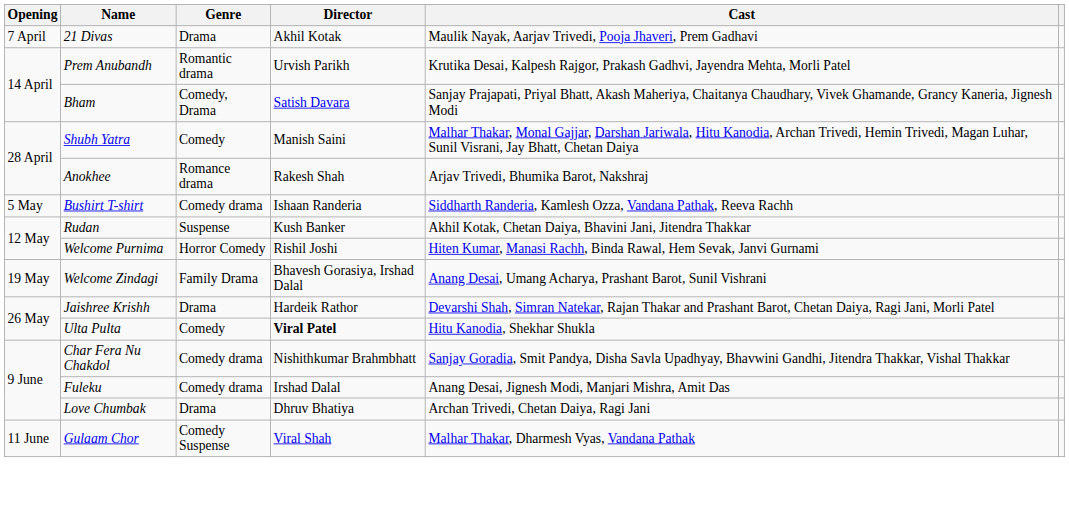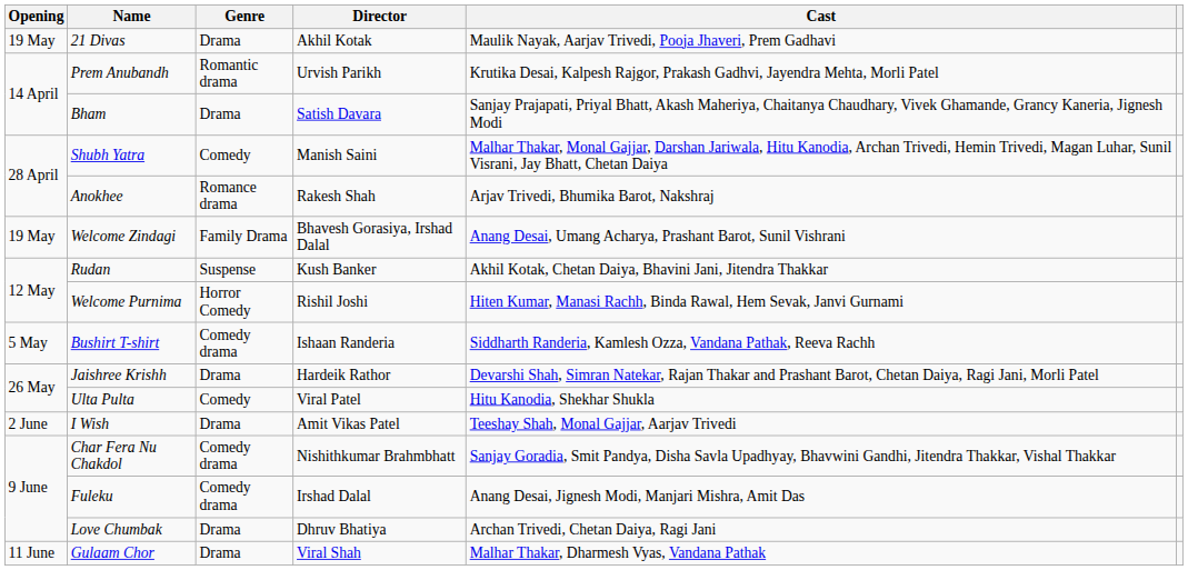 <table class="wikitable sortable">
 <tr>
 <th>Opening</th>
 <th>Name</th>
 <th>Genre</th>
 <th>Director</th>
 <th>Cast</th>
 <th></th>
 </tr>
 <tr>
-<td>7 April</td>
+<td>19 May</td>
 <td><em>21 Divas</em></td>
 <td>Drama</td>
 <td>Akhil Kotak</td>
 <td>Maulik Nayak, Aarjav Trivedi, <a href='#'>Pooja Jhaveri</a>, Prem Gadhavi</td>
 <td></td>
 </tr>
 <tr>
 <td rowspan="2">14 April</td>
 <td><em>Prem Anubandh</em></td>
 <td>Romantic drama</td>
 <td>Urvish Parikh</td>
 <td>Krutika Desai, Kalpesh Rajgor, Prakash Gadhvi, Jayendra Mehta, Morli Patel</td>
 <td></td>
 </tr>
 <tr>
 <td><em>Bham </em></td>
-<td>Comedy, Drama</td>
+<td>Drama</td>
 <td><a href='#'>Satish Davara</a></td>
 <td>Sanjay Prajapati, Priyal Bhatt, Akash Maheriya, Chaitanya Chaudhary, Vivek Ghamande, Grancy Kaneria, Jignesh Modi</td>
 <td></td>
 </tr>
 <tr>
 <td rowspan="2">28 April</td>
 <td><em><a href='#'>Shubh Yatra</a></em></td>
 <td>Comedy</td>
 <td>Manish Saini</td>
 <td><a href='#'>Malhar Thakar</a>, <a href='#'>Monal Gajjar</a>, <a href='#'>Darshan Jariwala</a>, <a href='#'>Hitu Kanodia</a>, Archan Trivedi, Hemin Trivedi, Magan Luhar, Sunil Visrani, Jay Bhatt, Chetan Daiya</td>
 <td></td>
 </tr>
 <tr>
 <td><em>Anokhee</em></td>
 <td>Romance drama</td>
 <td>Rakesh Shah</td>
 <td>Arjav Trivedi, Bhumika Barot, Nakshraj</td>
 <td></td>
 </tr>
 <tr>
-<td>5 May</td>
-<td><em><a href='#'>Bushirt T-shirt</a></em></td>
-<td>Comedy drama</td>
-<td>Ishaan Randeria</td>
-<td><a href='#'>Siddharth Randeria</a>, Kamlesh Ozza, <a href='#'>Vandana Pathak</a>, Reeva Rachh</td>
+<td>19 May</td>
+<td><em>Welcome Zindagi</em></td>
+<td>Family Drama</td>
+<td>Bhavesh Gorasiya, Irshad Dalal</td>
+<td><a href='#'>Anang Desai</a>, Umang Acharya, Prashant Barot, Sunil Vishrani</td>
 <td></td>
 </tr>
 <tr>
 <td rowspan="2">12 May</td>
 <td><em>Rudan</em></td>
 <td>Suspense</td>
 <td>Kush Banker</td>
 <td>Akhil Kotak, Chetan Daiya, Bhavini Jani, Jitendra Thakkar</td>
 <td></td>
 </tr>
 <tr>
 <td><em>Welcome Purnima</em></td>
 <td>Horror Comedy</td>
 <td>Rishil Joshi</td>
 <td><a href='#'>Hiten Kumar</a>, <a href='#'>Manasi Rachh</a>, Binda Rawal, Hem Sevak, Janvi Gurnami</td>
 <td></td>
 </tr>
 <tr>
-<td>19 May</td>
-<td><em>Welcome Zindagi</em></td>
-<td>Family Drama</td>
-<td>Bhavesh Gorasiya, Irshad Dalal</td>
-<td><a href='#'>Anang Desai</a>, Umang Acharya, Prashant Barot, Sunil Vishrani</td>
+<td>5 May</td>
+<td><em><a href='#'>Bushirt T-shirt</a></em></td>
+<td>Comedy drama</td>
+<td>Ishaan Randeria</td>
+<td><a href='#'>Siddharth Randeria</a>, Kamlesh Ozza, <a href='#'>Vandana Pathak</a>, Reeva Rachh</td>
 <td></td>
 </tr>
 <tr>
 <td rowspan="2">26 May</td>
 <td><em>Jaishree Krishh</em></td>
 <td>Drama</td>
 <td>Hardeik Rathor</td>
 <td><a href='#'>Devarshi Shah</a>, <a href='#'>Simran Natekar</a>, Rajan Thakar and Prashant Barot, Chetan Daiya, Ragi Jani, Morli Patel</td>
 <td></td>
 </tr>
 <tr>
 <td><em>Ulta Pulta</em></td>
 <td>Comedy</td>
-<td><strong>Viral Patel</strong></td>
+<td>Viral Patel</td>
 <td><a href='#'>Hitu Kanodia</a>, Shekhar Shukla</td>
+<td></td>
+</tr>
+<tr>
+<td>2 June</td>
+<td><em>I Wish</em></td>
+<td>Drama</td>
+<td>Amit Vikas Patel</td>
+<td><a href='#'>Teeshay Shah</a>, <a href='#'>Monal Gajjar</a>, Aarjav Trivedi</td>
 <td></td>
 </tr>
 <tr>
 <td rowspan="3">9 June</td>
 <td><em>Char Fera Nu Chakdol</em></td>
 <td>Comedy drama</td>
 <td>Nishithkumar Brahmbhatt</td>
 <td><a href='#'>Sanjay Goradia</a>, Smit Pandya, Disha Savla Upadhyay, Bhavwini Gandhi, Jitendra Thakkar, Vishal Thakkar</td>
 <td></td>
 </tr>
 <tr>
 <td><em>Fuleku</em></td>
 <td>Comedy drama</td>
 <td>Irshad Dalal</td>
 <td>Anang Desai, Jignesh Modi, Manjari Mishra, Amit Das</td>
 <td></td>
 </tr>
 <tr>
 <td><em>Love Chumbak</em></td>
 <td>Drama</td>
 <td>Dhruv Bhatiya</td>
 <td>Archan Trivedi, Chetan Daiya, Ragi Jani</td>
 <td></td>
 </tr>
 <tr>
 <td>11 June</td>
 <td><em><a href='#'>Gulaam Chor</a></em></td>
-<td>Comedy Suspense</td>
+<td>Drama</td>
 <td><a href='#'>Viral Shah</a></td>
 <td><a href='#'>Malhar Thakar</a>, Dharmesh Vyas, <a href='#'>Vandana Pathak</a></td>
 <td></td>
 </tr>
 </table>
